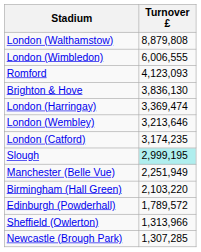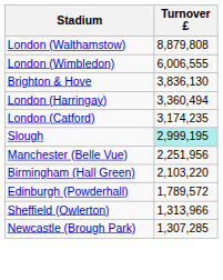 <table class="wikitable">
 <tr>
 <th width=200>Stadium</th>
 <th width=80>Turnover £</th>
 </tr>
 <tr>
 <td><a href='#'>London (Walthamstow)</a></td>
 <td>8,879,808</td>
 </tr>
 <tr>
 <td><a href='#'>London (Wimbledon)</a></td>
 <td>6,006,555</td>
 </tr>
 <tr>
-<td><a href='#'>Romford</a></td>
-<td>4,123,093</td>
-</tr>
-<tr>
 <td><a href='#'>Brighton & Hove</a></td>
 <td>3,836,130</td>
 </tr>
 <tr>
 <td><a href='#'>London (Harringay)</a></td>
-<td>3,369,474</td>
-</tr>
-<tr>
-<td><a href='#'>London (Wembley)</a></td>
-<td>3,213,646</td>
+<td>3,360,494</td>
 </tr>
 <tr>
 <td><a href='#'>London (Catford)</a></td>
 <td>3,174,235</td>
 </tr>
 <tr>
 <td><a href='#'>Slough</a></td>
 <td style="background: paleturquoise;">2,999,195</td>
 </tr>
 <tr>
 <td><a href='#'>Manchester (Belle Vue)</a></td>
-<td>2,251,949</td>
+<td>2,251,956</td>
 </tr>
 <tr>
 <td><a href='#'>Birmingham (Hall Green)</a></td>
 <td>2,103,220</td>
 </tr>
 <tr>
 <td><a href='#'>Edinburgh (Powderhall)</a></td>
 <td>1,789,572</td>
 </tr>
 <tr>
 <td><a href='#'>Sheffield (Owlerton)</a></td>
 <td>1,313,966</td>
 </tr>
 <tr>
 <td><a href='#'>Newcastle (Brough Park)</a></td>
 <td>1,307,285</td>
 </tr>
 </table>
